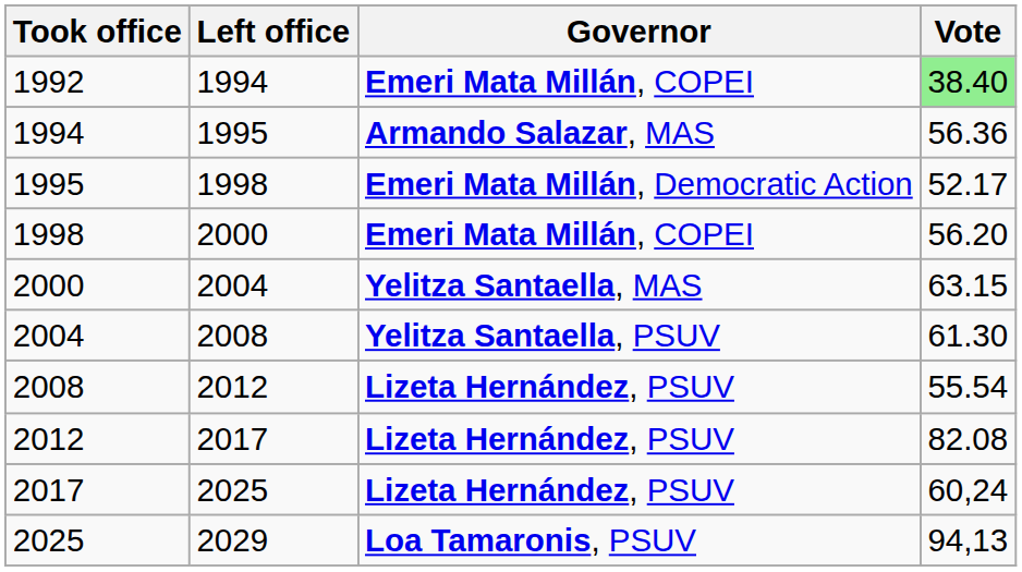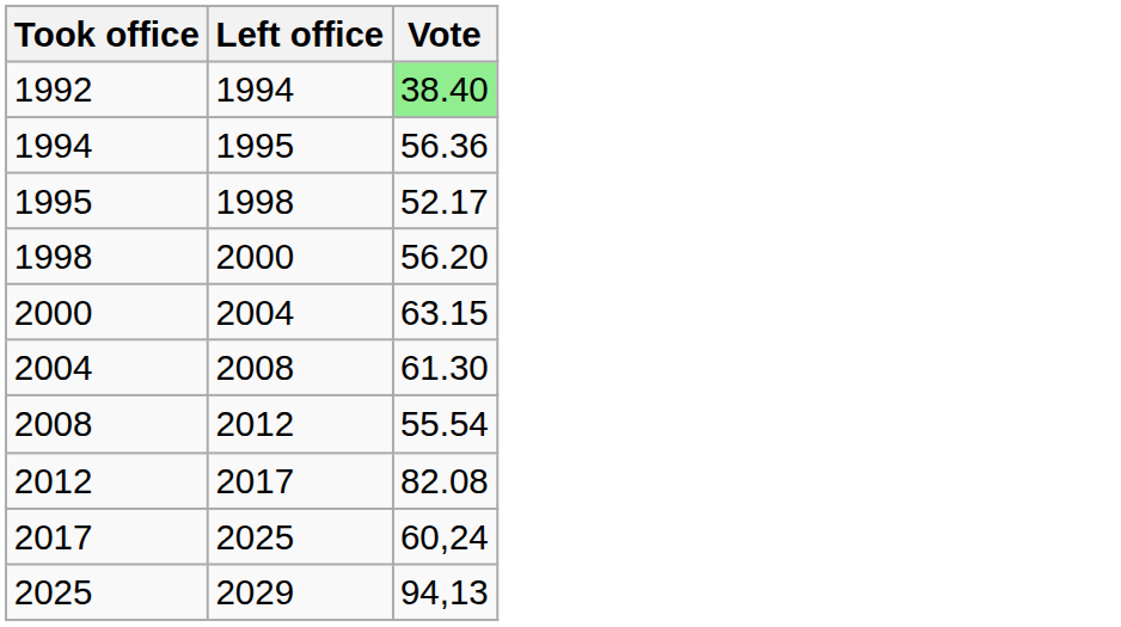 <table class="wikitable" style="font-size: 95%;">
 <tr>
 <th>Took office</th>
 <th>Left office</th>
-<th>Governor</th>
 <th>Vote</th>
 </tr>
 <tr>
 <td>1992</td>
 <td>1994</td>
-<td><strong><a href='#'>Emeri Mata Millán</a></strong>, <a href='#'>COPEI</a></td>
 <td style="background: lightgreen;">38.40</td>
 </tr>
 <tr>
 <td>1994</td>
 <td>1995</td>
-<td><strong><a href='#'>Armando Salazar</a></strong>, <a href='#'>MAS</a></td>
 <td>56.36</td>
 </tr>
 <tr>
 <td>1995</td>
 <td>1998</td>
-<td><strong><a href='#'>Emeri Mata Millán</a></strong>, <a href='#'>Democratic Action</a></td>
 <td>52.17</td>
 </tr>
 <tr>
 <td>1998</td>
 <td>2000</td>
-<td><strong><a href='#'>Emeri Mata Millán</a></strong>, <a href='#'>COPEI</a></td>
 <td>56.20</td>
 </tr>
 <tr>
 <td>2000</td>
 <td>2004</td>
-<td><strong><a href='#'>Yelitza Santaella</a></strong>, <a href='#'>MAS</a></td>
 <td>63.15</td>
 </tr>
 <tr>
 <td>2004</td>
 <td>2008</td>
-<td><strong><a href='#'>Yelitza Santaella</a></strong>, <a href='#'>PSUV</a></td>
 <td>61.30</td>
 </tr>
 <tr>
 <td>2008</td>
 <td>2012</td>
-<td><strong><a href='#'>Lizeta Hernández</a></strong>, <a href='#'>PSUV</a></td>
 <td>55.54</td>
 </tr>
 <tr>
 <td>2012</td>
 <td>2017</td>
-<td><strong><a href='#'>Lizeta Hernández</a></strong>, <a href='#'>PSUV</a></td>
 <td>82.08</td>
 </tr>
 <tr>
 <td>2017</td>
 <td>2025</td>
-<td><strong><a href='#'>Lizeta Hernández</a></strong>, <a href='#'>PSUV</a></td>
 <td>60,24</td>
 </tr>
 <tr>
 <td>2025</td>
 <td>2029</td>
-<td><strong><a href='#'>Loa Tamaronis</a></strong>, <a href='#'>PSUV</a></td>
 <td>94,13</td>
 </tr>
 </table>
